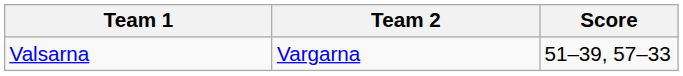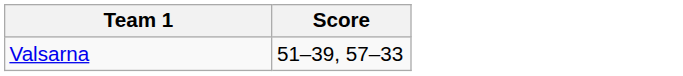 <table class="wikitable" style="font-size: 100%">
 <tr>
 <th width=200>Team 1</th>
-<th width=200>Team 2</th>
 <th width=100>Score</th>
 </tr>
 <tr>
 <td><a href='#'>Valsarna</a></td>
-<td><a href='#'>Vargarna</a></td>
 <td>51–39, 57–33</td>
 </tr>
 </table>
